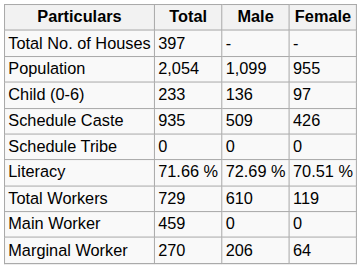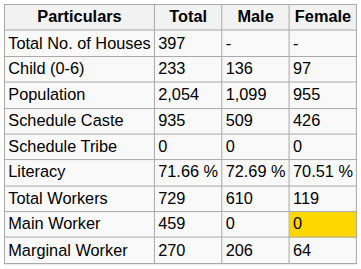 <table class="wikitable sortable">
 <tr>
 <th>Particulars</th>
 <th>Total</th>
 <th>Male</th>
 <th>Female</th>
 </tr>
 <tr>
 <td>Total No. of Houses</td>
 <td>397</td>
 <td>-</td>
 <td>-</td>
 </tr>
 <tr>
+<td>Child (0-6)</td>
+<td>233</td>
+<td>136</td>
+<td>97</td>
+</tr>
+<tr>
 <td>Population</td>
 <td>2,054</td>
 <td>1,099</td>
 <td>955</td>
-</tr>
-<tr>
-<td>Child (0-6)</td>
-<td>233</td>
-<td>136</td>
-<td>97</td>
 </tr>
 <tr>
 <td>Schedule Caste</td>
 <td>935</td>
 <td>509</td>
 <td>426</td>
 </tr>
 <tr>
 <td>Schedule Tribe</td>
 <td>0</td>
 <td>0</td>
 <td>0</td>
 </tr>
 <tr>
 <td>Literacy</td>
 <td>71.66 %</td>
 <td>72.69 %</td>
 <td>70.51 %</td>
 </tr>
 <tr>
 <td>Total Workers</td>
 <td>729</td>
 <td>610</td>
 <td>119</td>
 </tr>
 <tr>
 <td>Main Worker</td>
 <td>459</td>
 <td>0</td>
-<td>0</td>
+<td style="background: gold;">0</td>
 </tr>
 <tr>
 <td>Marginal Worker</td>
 <td>270</td>
 <td>206</td>
 <td>64</td>
 </tr>
 <tr>
 </tr>
 </table>
